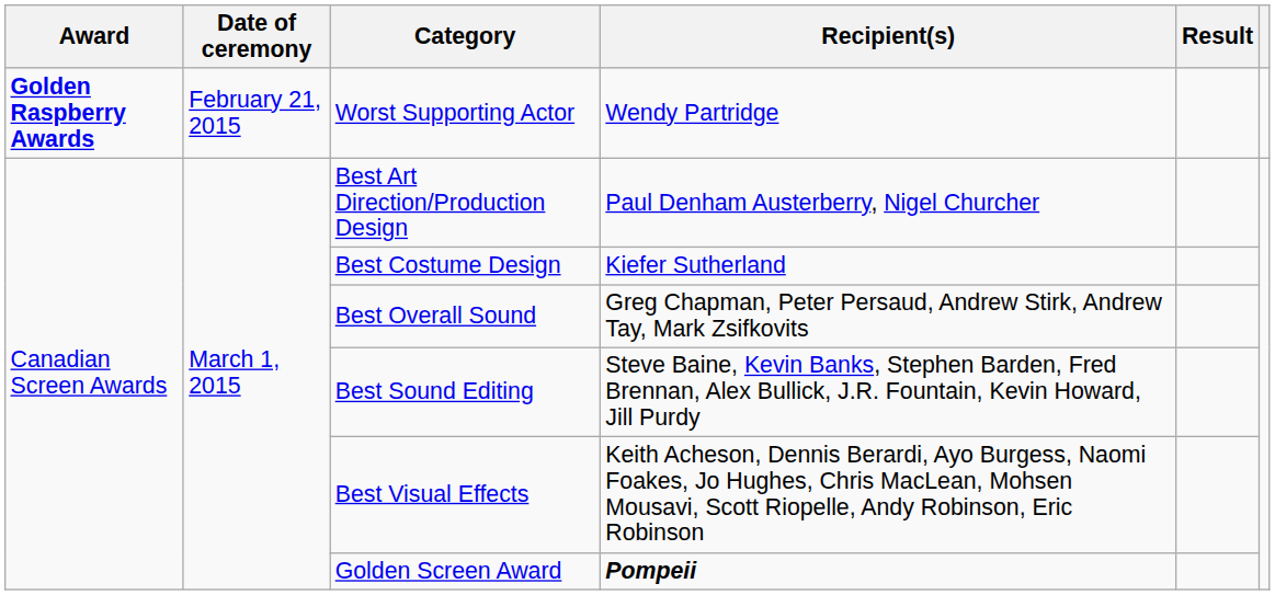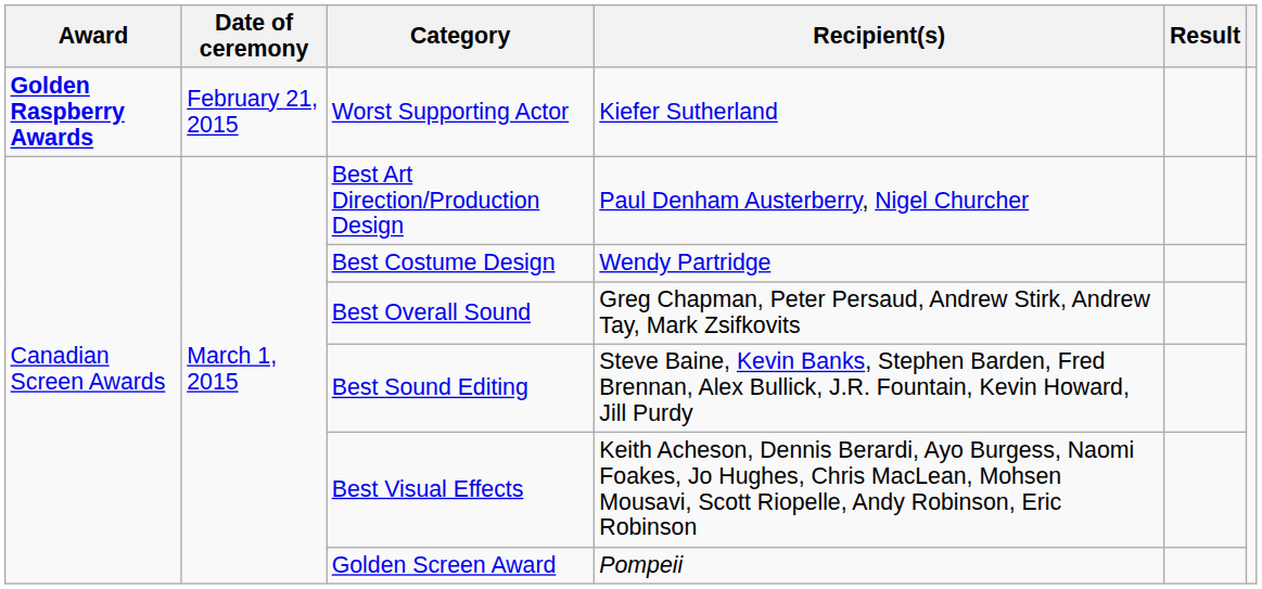 <table class="wikitable plainrowheaders sortable">
 <tr style="text-align:center;">
 <th scope="col">Award</th>
 <th scope="col">Date of ceremony</th>
 <th scope="col">Category</th>
 <th scope="col">Recipient(s)</th>
 <th scope="col">Result</th>
 <th scope="col" class="unsortable"></th>
 </tr>
 <tr>
 <td><strong><a href='#'>Golden Raspberry Awards</a></strong></td>
 <td><a href='#'>February 21, 2015</a></td>
 <td><a href='#'>Worst Supporting Actor</a></td>
-<td><a href='#'>Wendy Partridge</a></td>
+<td><a href='#'>Kiefer Sutherland</a></td>
 <td></td>
 <td></td>
 </tr>
 <tr>
 <td rowspan=6><a href='#'>Canadian Screen Awards</a></td>
 <td rowspan=6><a href='#'>March 1, 2015</a></td>
 <td><a href='#'>Best Art Direction/Production Design</a></td>
 <td><a href='#'>Paul Denham Austerberry</a>, <a href='#'>Nigel Churcher</a></td>
 <td></td>
 <td rowspan=6></td>
 </tr>
 <tr>
 <td><a href='#'>Best Costume Design</a></td>
-<td><a href='#'>Kiefer Sutherland</a></td>
+<td><a href='#'>Wendy Partridge</a></td>
 <td></td>
 </tr>
 <tr>
 <td><a href='#'>Best Overall Sound</a></td>
 <td>Greg Chapman, Peter Persaud, Andrew Stirk, Andrew Tay, Mark Zsifkovits</td>
 <td></td>
 </tr>
 <tr>
 <td><a href='#'>Best Sound Editing</a></td>
 <td>Steve Baine, <a href='#'>Kevin Banks</a>, Stephen Barden, Fred Brennan, Alex Bullick, J.R. Fountain, Kevin Howard, Jill Purdy</td>
 <td></td>
 </tr>
 <tr>
 <td><a href='#'>Best Visual Effects</a></td>
 <td>Keith Acheson, Dennis Berardi, Ayo Burgess, Naomi Foakes, Jo Hughes, Chris MacLean, Mohsen Mousavi, Scott Riopelle, Andy Robinson, Eric Robinson</td>
 <td></td>
 </tr>
 <tr>
 <td><a href='#'>Golden Screen Award</a></td>
-<td><strong><em>Pompeii</em></strong></td>
+<td><em>Pompeii</em></td>
 <td></td>
 </tr>
 </table>
